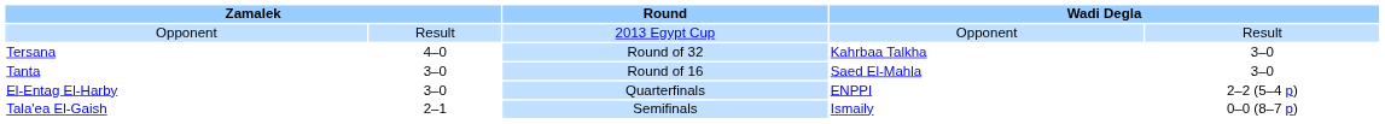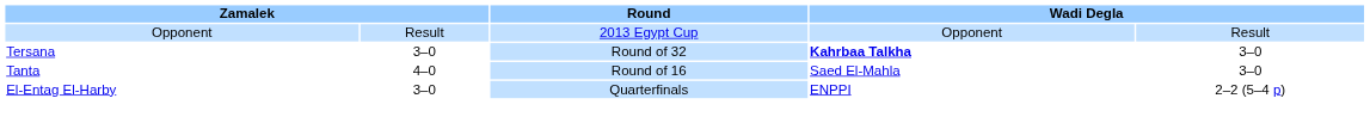 <table style="width:100%; text-align:center;">
 <tr style="vertical-align:top; background:#9cf;">
 <th colspan=2 style="width:1*">Zamalek</th>
 <th><strong>Round</strong></th>
 <th colspan=2 style="width:1*">Wadi Degla</th>
 </tr>
 <tr style="vertical-align:top; background:#c1e0ff;">
 <td>Opponent</td>
 <td>Result</td>
 <td><a href='#'>2013 Egypt Cup</a></td>
 <td>Opponent</td>
 <td>Result</td>
 </tr>
 <tr>
 <td align=left><a href='#'>Tersana</a></td>
-<td>4–0</td>
+<td>3–0</td>
 <td style="background:#c1e0ff;">Round of 32</td>
-<td align=left><a href='#'>Kahrbaa Talkha</a></td>
+<td align=left><strong><a href='#'>Kahrbaa Talkha</a></strong></td>
 <td>3–0</td>
 </tr>
 <tr>
 <td align=left><a href='#'>Tanta</a></td>
-<td>3–0</td>
+<td>4–0</td>
 <td style="background:#c1e0ff;">Round of 16</td>
 <td align=left><a href='#'>Saed El-Mahla</a></td>
 <td>3–0</td>
 </tr>
 <tr>
 <td align=left><a href='#'>El-Entag El-Harby</a></td>
 <td>3–0</td>
 <td style="background:#c1e0ff;">Quarterfinals</td>
 <td align=left><a href='#'>ENPPI</a></td>
 <td>2–2 (5–4 <a href='#'>p</a>)</td>
 </tr>
-<tr>
-<td align=left><a href='#'>Tala'ea El-Gaish</a></td>
-<td>2–1</td>
-<td style="background:#c1e0ff;">Semifinals</td>
-<td align=left><a href='#'>Ismaily</a></td>
-<td>0–0 (8–7 <a href='#'>p</a>)</td>
-</tr>
 </table>
